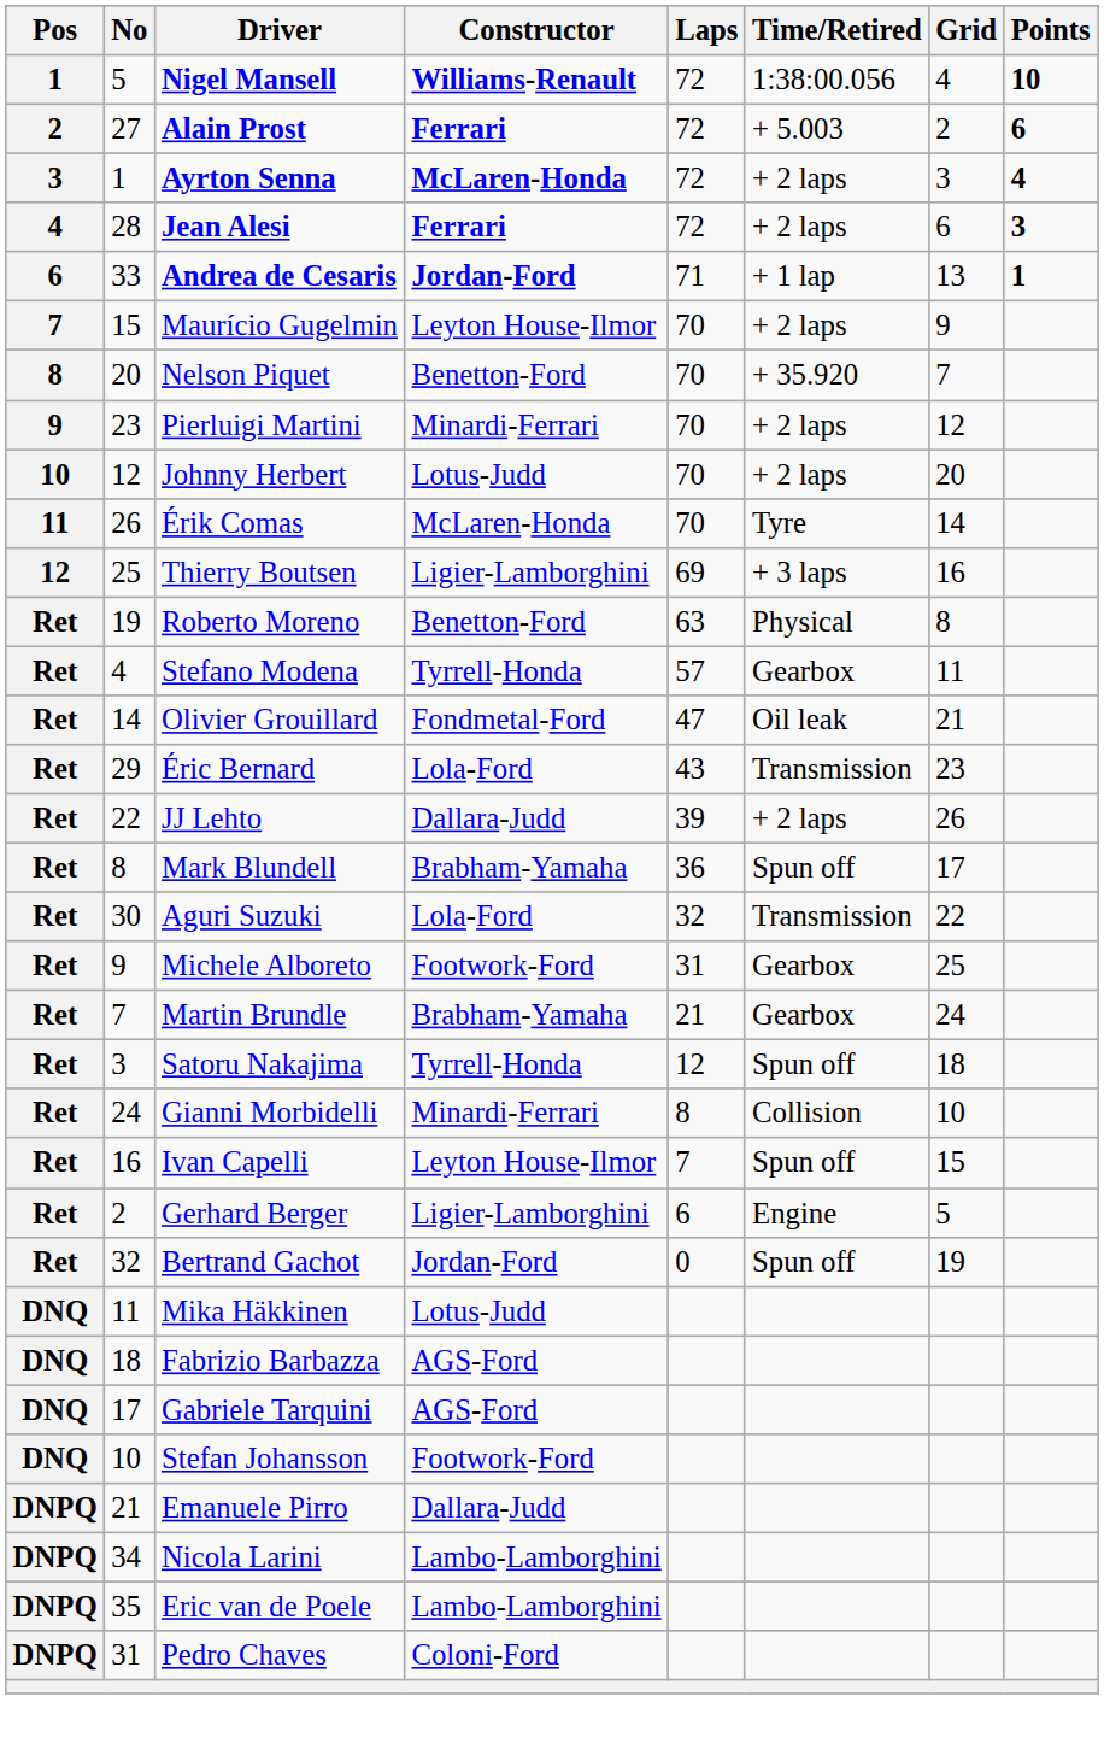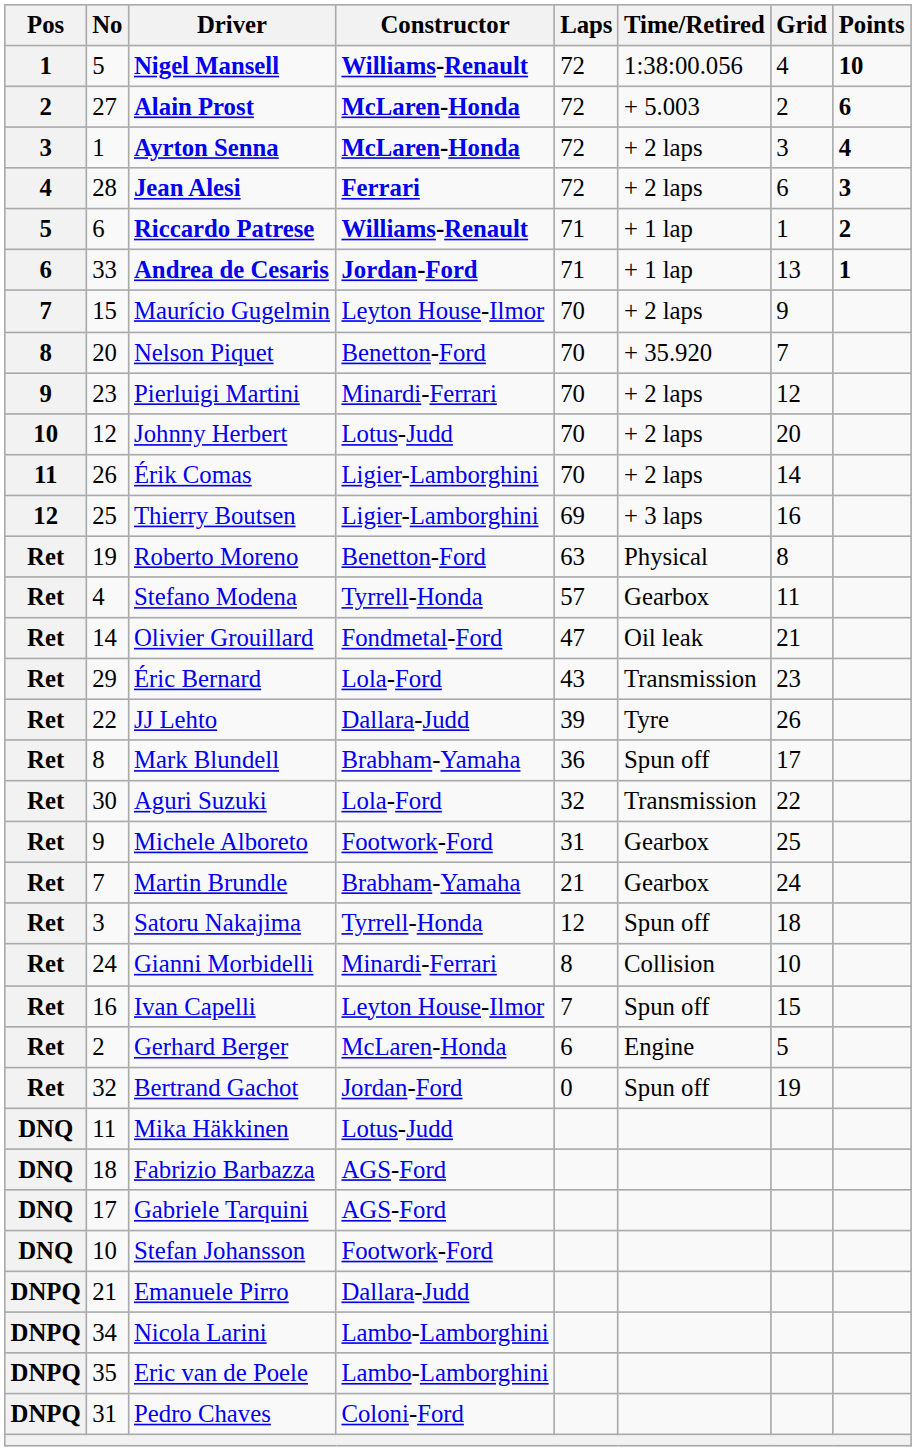 <table class="wikitable" style="font-size: 95%;">
 <tr>
 <th>Pos</th>
 <th>No</th>
 <th>Driver</th>
 <th>Constructor</th>
 <th>Laps</th>
 <th>Time/Retired</th>
 <th>Grid</th>
 <th>Points</th>
 </tr>
 <tr>
 <th>1</th>
 <td>5</td>
 <td> <strong><a href='#'>Nigel Mansell</a></strong></td>
 <td><strong><a href='#'>Williams</a>-<a href='#'>Renault</a></strong></td>
 <td>72</td>
 <td>1:38:00.056</td>
 <td>4</td>
 <td><strong>10</strong></td>
 </tr>
 <tr>
 <th>2</th>
 <td>27</td>
 <td> <strong><a href='#'>Alain Prost</a></strong></td>
-<td><strong><a href='#'>Ferrari</a></strong></td>
+<td><strong><a href='#'>McLaren</a>-<a href='#'>Honda</a></strong></td>
 <td>72</td>
 <td>+ 5.003</td>
 <td>2</td>
 <td><strong>6</strong></td>
 </tr>
 <tr>
 <th>3</th>
 <td>1</td>
 <td> <strong><a href='#'>Ayrton Senna</a></strong></td>
 <td><strong><a href='#'>McLaren</a>-<a href='#'>Honda</a></strong></td>
 <td>72</td>
 <td>+ 2 laps</td>
 <td>3</td>
 <td><strong>4</strong></td>
 </tr>
 <tr>
 <th>4</th>
 <td>28</td>
 <td> <strong><a href='#'>Jean Alesi</a></strong></td>
 <td><strong><a href='#'>Ferrari</a></strong></td>
 <td>72</td>
 <td>+ 2 laps</td>
 <td>6</td>
 <td><strong>3</strong></td>
+</tr>
+<tr>
+<th>5</th>
+<td>6</td>
+<td> <strong><a href='#'>Riccardo Patrese</a></strong></td>
+<td><strong><a href='#'>Williams</a>-<a href='#'>Renault</a></strong></td>
+<td>71</td>
+<td>+ 1 lap</td>
+<td>1</td>
+<td><strong>2</strong></td>
 </tr>
 <tr>
 <th>6</th>
 <td>33</td>
 <td> <strong><a href='#'>Andrea de Cesaris</a></strong></td>
 <td><strong><a href='#'>Jordan</a>-<a href='#'>Ford</a></strong></td>
 <td>71</td>
 <td>+ 1 lap</td>
 <td>13</td>
 <td><strong>1</strong></td>
 </tr>
 <tr>
 <th>7</th>
 <td>15</td>
 <td> <a href='#'>Maurício Gugelmin</a></td>
 <td><a href='#'>Leyton House</a>-<a href='#'>Ilmor</a></td>
 <td>70</td>
 <td>+ 2 laps</td>
 <td>9</td>
 <td></td>
 </tr>
 <tr>
 <th>8</th>
 <td>20</td>
 <td> <a href='#'>Nelson Piquet</a></td>
 <td><a href='#'>Benetton</a>-<a href='#'>Ford</a></td>
 <td>70</td>
 <td>+ 35.920</td>
 <td>7</td>
 <td></td>
 </tr>
 <tr>
 <th>9</th>
 <td>23</td>
 <td> <a href='#'>Pierluigi Martini</a></td>
 <td><a href='#'>Minardi</a>-<a href='#'>Ferrari</a></td>
 <td>70</td>
 <td>+ 2 laps</td>
 <td>12</td>
 <td></td>
 </tr>
 <tr>
 <th>10</th>
 <td>12</td>
 <td> <a href='#'>Johnny Herbert</a></td>
 <td><a href='#'>Lotus</a>-<a href='#'>Judd</a></td>
 <td>70</td>
 <td>+ 2 laps</td>
 <td>20</td>
 <td></td>
 </tr>
 <tr>
 <th>11</th>
 <td>26</td>
 <td> <a href='#'>Érik Comas</a></td>
-<td><a href='#'>McLaren</a>-<a href='#'>Honda</a></td>
+<td><a href='#'>Ligier</a>-<a href='#'>Lamborghini</a></td>
 <td>70</td>
-<td>Tyre</td>
+<td>+ 2 laps</td>
 <td>14</td>
 <td></td>
 </tr>
 <tr>
 <th>12</th>
 <td>25</td>
 <td> <a href='#'>Thierry Boutsen</a></td>
 <td><a href='#'>Ligier</a>-<a href='#'>Lamborghini</a></td>
 <td>69</td>
 <td>+ 3 laps</td>
 <td>16</td>
 <td></td>
 </tr>
 <tr>
 <th>Ret</th>
 <td>19</td>
 <td> <a href='#'>Roberto Moreno</a></td>
 <td><a href='#'>Benetton</a>-<a href='#'>Ford</a></td>
 <td>63</td>
 <td>Physical</td>
 <td>8</td>
 <td></td>
 </tr>
 <tr>
 <th>Ret</th>
 <td>4</td>
 <td> <a href='#'>Stefano Modena</a></td>
 <td><a href='#'>Tyrrell</a>-<a href='#'>Honda</a></td>
 <td>57</td>
 <td>Gearbox</td>
 <td>11</td>
 <td></td>
 </tr>
 <tr>
 <th>Ret</th>
 <td>14</td>
 <td> <a href='#'>Olivier Grouillard</a></td>
 <td><a href='#'>Fondmetal</a>-<a href='#'>Ford</a></td>
 <td>47</td>
 <td>Oil leak</td>
 <td>21</td>
 <td></td>
 </tr>
 <tr>
 <th>Ret</th>
 <td>29</td>
 <td> <a href='#'>Éric Bernard</a></td>
 <td><a href='#'>Lola</a>-<a href='#'>Ford</a></td>
 <td>43</td>
 <td>Transmission</td>
 <td>23</td>
 <td></td>
 </tr>
 <tr>
 <th>Ret</th>
 <td>22</td>
 <td> <a href='#'>JJ Lehto</a></td>
 <td><a href='#'>Dallara</a>-<a href='#'>Judd</a></td>
 <td>39</td>
-<td>+ 2 laps</td>
+<td>Tyre</td>
 <td>26</td>
 <td></td>
 </tr>
 <tr>
 <th>Ret</th>
 <td>8</td>
 <td> <a href='#'>Mark Blundell</a></td>
 <td><a href='#'>Brabham</a>-<a href='#'>Yamaha</a></td>
 <td>36</td>
 <td>Spun off</td>
 <td>17</td>
 <td></td>
 </tr>
 <tr>
 <th>Ret</th>
 <td>30</td>
 <td> <a href='#'>Aguri Suzuki</a></td>
 <td><a href='#'>Lola</a>-<a href='#'>Ford</a></td>
 <td>32</td>
 <td>Transmission</td>
 <td>22</td>
 <td></td>
 </tr>
 <tr>
 <th>Ret</th>
 <td>9</td>
 <td> <a href='#'>Michele Alboreto</a></td>
 <td><a href='#'>Footwork</a>-<a href='#'>Ford</a></td>
 <td>31</td>
 <td>Gearbox</td>
 <td>25</td>
 <td></td>
 </tr>
 <tr>
 <th>Ret</th>
 <td>7</td>
 <td> <a href='#'>Martin Brundle</a></td>
 <td><a href='#'>Brabham</a>-<a href='#'>Yamaha</a></td>
 <td>21</td>
 <td>Gearbox</td>
 <td>24</td>
 <td></td>
 </tr>
 <tr>
 <th>Ret</th>
 <td>3</td>
 <td> <a href='#'>Satoru Nakajima</a></td>
 <td><a href='#'>Tyrrell</a>-<a href='#'>Honda</a></td>
 <td>12</td>
 <td>Spun off</td>
 <td>18</td>
 <td></td>
 </tr>
 <tr>
 <th>Ret</th>
 <td>24</td>
 <td> <a href='#'>Gianni Morbidelli</a></td>
 <td><a href='#'>Minardi</a>-<a href='#'>Ferrari</a></td>
 <td>8</td>
 <td>Collision</td>
 <td>10</td>
 <td></td>
 </tr>
 <tr>
 <th>Ret</th>
 <td>16</td>
 <td> <a href='#'>Ivan Capelli</a></td>
 <td><a href='#'>Leyton House</a>-<a href='#'>Ilmor</a></td>
 <td>7</td>
 <td>Spun off</td>
 <td>15</td>
 <td></td>
 </tr>
 <tr>
 <th>Ret</th>
 <td>2</td>
 <td> <a href='#'>Gerhard Berger</a></td>
-<td><a href='#'>Ligier</a>-<a href='#'>Lamborghini</a></td>
+<td><a href='#'>McLaren</a>-<a href='#'>Honda</a></td>
 <td>6</td>
 <td>Engine</td>
 <td>5</td>
 <td></td>
 </tr>
 <tr>
 <th>Ret</th>
 <td>32</td>
 <td> <a href='#'>Bertrand Gachot</a></td>
 <td><a href='#'>Jordan</a>-<a href='#'>Ford</a></td>
 <td>0</td>
 <td>Spun off</td>
 <td>19</td>
 <td></td>
 </tr>
 <tr>
 <th>DNQ</th>
 <td>11</td>
 <td> <a href='#'>Mika Häkkinen</a></td>
 <td><a href='#'>Lotus</a>-<a href='#'>Judd</a></td>
 <td></td>
 <td></td>
 <td></td>
 <td></td>
 </tr>
 <tr>
 <th>DNQ</th>
 <td>18</td>
 <td> <a href='#'>Fabrizio Barbazza</a></td>
 <td><a href='#'>AGS</a>-<a href='#'>Ford</a></td>
 <td></td>
 <td></td>
 <td></td>
 <td></td>
 </tr>
 <tr>
 <th>DNQ</th>
 <td>17</td>
 <td> <a href='#'>Gabriele Tarquini</a></td>
 <td><a href='#'>AGS</a>-<a href='#'>Ford</a></td>
 <td></td>
 <td></td>
 <td></td>
 <td></td>
 </tr>
 <tr>
 <th>DNQ</th>
 <td>10</td>
 <td> <a href='#'>Stefan Johansson</a></td>
 <td><a href='#'>Footwork</a>-<a href='#'>Ford</a></td>
 <td></td>
 <td></td>
 <td></td>
 <td></td>
 </tr>
 <tr>
 <th>DNPQ</th>
 <td>21</td>
 <td> <a href='#'>Emanuele Pirro</a></td>
 <td><a href='#'>Dallara</a>-<a href='#'>Judd</a></td>
 <td></td>
 <td></td>
 <td></td>
 <td></td>
 </tr>
 <tr>
 <th>DNPQ</th>
 <td>34</td>
 <td> <a href='#'>Nicola Larini</a></td>
 <td><a href='#'>Lambo</a>-<a href='#'>Lamborghini</a></td>
 <td></td>
 <td></td>
 <td></td>
 <td></td>
 </tr>
 <tr>
 <th>DNPQ</th>
 <td>35</td>
 <td> <a href='#'>Eric van de Poele</a></td>
 <td><a href='#'>Lambo</a>-<a href='#'>Lamborghini</a></td>
 <td></td>
 <td></td>
 <td></td>
 <td></td>
 </tr>
 <tr>
 <th>DNPQ</th>
 <td>31</td>
 <td> <a href='#'>Pedro Chaves</a></td>
 <td><a href='#'>Coloni</a>-<a href='#'>Ford</a></td>
 <td></td>
 <td></td>
 <td></td>
 <td></td>
 </tr>
 <tr>
 <th colspan="8"></th>
 </tr>
 </table>
